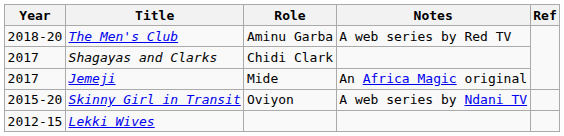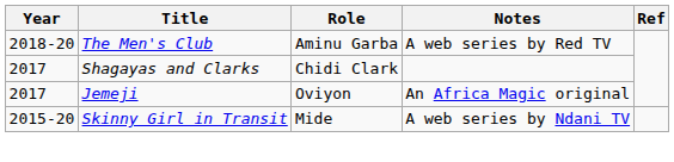 <table class="wikitable">
 <tr>
 <th>Year</th>
 <th>Title</th>
 <th>Role</th>
 <th>Notes</th>
 <th>Ref</th>
 </tr>
 <tr>
 <td>2018-20</td>
 <td><em><a href='#'>The Men's Club</a></em></td>
 <td>Aminu Garba</td>
 <td>A web series by Red TV</td>
 <td rowspan="3"></td>
 </tr>
 <tr>
 <td>2017</td>
 <td><em>Shagayas and Clarks</em></td>
 <td>Chidi Clark</td>
 <td></td>
 </tr>
 <tr>
 <td>2017</td>
 <td><em><a href='#'>Jemeji</a></em></td>
-<td>Mide</td>
+<td>Oviyon</td>
 <td>An <a href='#'>Africa Magic</a> original</td>
 </tr>
 <tr>
 <td>2015-20</td>
 <td><em><a href='#'>Skinny Girl in Transit</a></em></td>
-<td>Oviyon</td>
+<td>Mide</td>
 <td>A web series by <a href='#'>Ndani TV</a></td>
 <td></td>
 </tr>
-<tr>
-<td>2012-15</td>
-<td><em><a href='#'>Lekki Wives</a></em></td>
-<td></td>
-<td></td>
-<td></td>
-</tr>
 </table>
